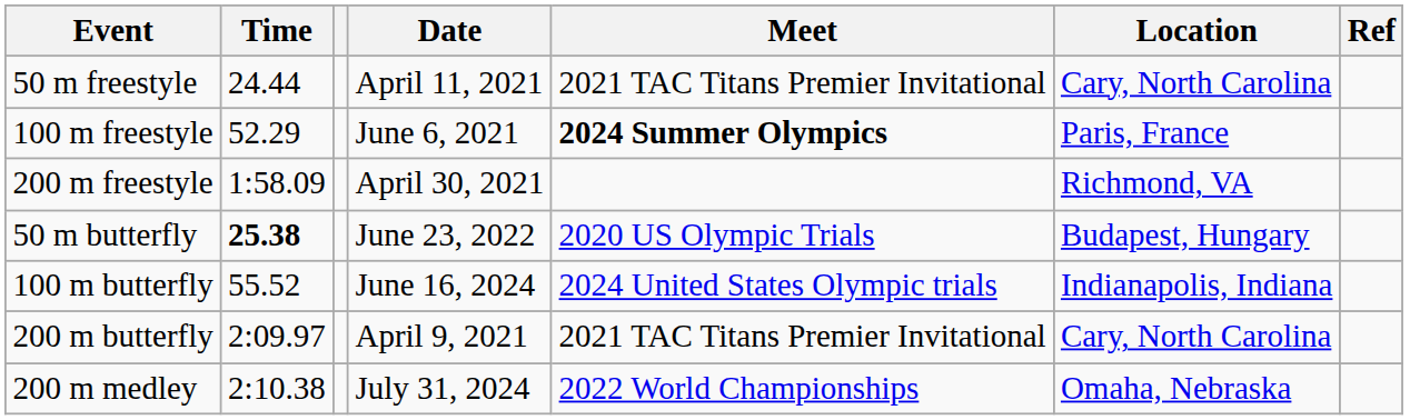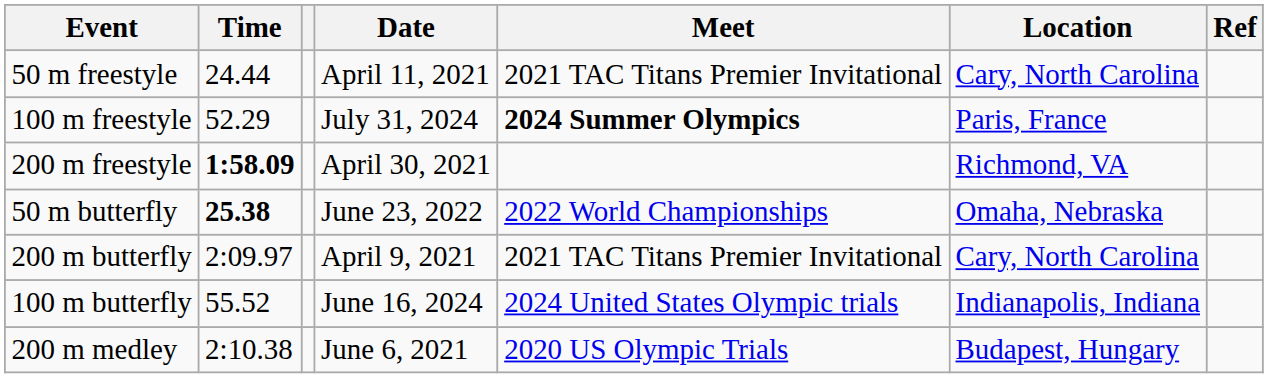 <table class="wikitable">
 <tr>
 <th>Event</th>
 <th>Time</th>
 <th></th>
 <th>Date</th>
 <th>Meet</th>
 <th>Location</th>
 <th>Ref</th>
 </tr>
 <tr>
 <td>50 m freestyle</td>
 <td>24.44</td>
 <td></td>
 <td>April 11, 2021</td>
 <td>2021 TAC Titans Premier Invitational</td>
 <td><a href='#'>Cary, North Carolina</a></td>
 <td></td>
 </tr>
 <tr>
 <td>100 m freestyle</td>
 <td>52.29</td>
 <td></td>
-<td>June 6, 2021</td>
+<td>July 31, 2024</td>
 <td><strong>2024 Summer Olympics</strong></td>
 <td><a href='#'>Paris, France</a></td>
 </tr>
 <tr>
 <td>200 m freestyle</td>
-<td>1:58.09</td>
+<td><strong>1:58.09</strong></td>
 <td></td>
 <td>April 30, 2021</td>
 <td></td>
 <td><a href='#'>Richmond, VA</a></td>
 <td></td>
 </tr>
 <tr>
 <td>50 m butterfly</td>
 <td><strong>25.38</strong></td>
 <td></td>
 <td>June 23, 2022</td>
-<td><a href='#'>2020 US Olympic Trials</a></td>
-<td><a href='#'>Budapest, Hungary</a></td>
+<td><a href='#'>2022 World Championships</a></td>
+<td><a href='#'>Omaha, Nebraska</a></td>
+<td></td>
+</tr>
+<tr>
+<td>200 m butterfly</td>
+<td>2:09.97</td>
+<td></td>
+<td>April 9, 2021</td>
+<td>2021 TAC Titans Premier Invitational</td>
+<td><a href='#'>Cary, North Carolina</a></td>
 <td></td>
 </tr>
 <tr>
 <td>100 m butterfly</td>
 <td>55.52</td>
 <td></td>
 <td>June 16, 2024</td>
 <td><a href='#'>2024 United States Olympic trials</a></td>
 <td><a href='#'>Indianapolis, Indiana</a></td>
 <td></td>
 </tr>
 <tr>
-<td>200 m butterfly</td>
-<td>2:09.97</td>
-<td></td>
-<td>April 9, 2021</td>
-<td>2021 TAC Titans Premier Invitational</td>
-<td><a href='#'>Cary, North Carolina</a></td>
-<td></td>
-</tr>
-<tr>
 <td>200 m medley</td>
 <td>2:10.38</td>
 <td></td>
-<td>July 31, 2024</td>
-<td><a href='#'>2022 World Championships</a></td>
-<td><a href='#'>Omaha, Nebraska</a></td>
+<td>June 6, 2021</td>
+<td><a href='#'>2020 US Olympic Trials</a></td>
+<td><a href='#'>Budapest, Hungary</a></td>
 <td></td>
 </tr>
 </table>
